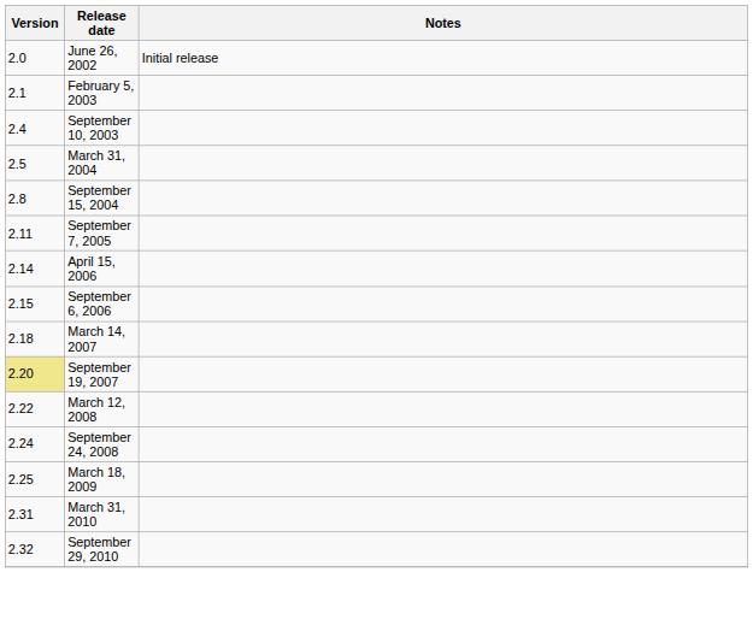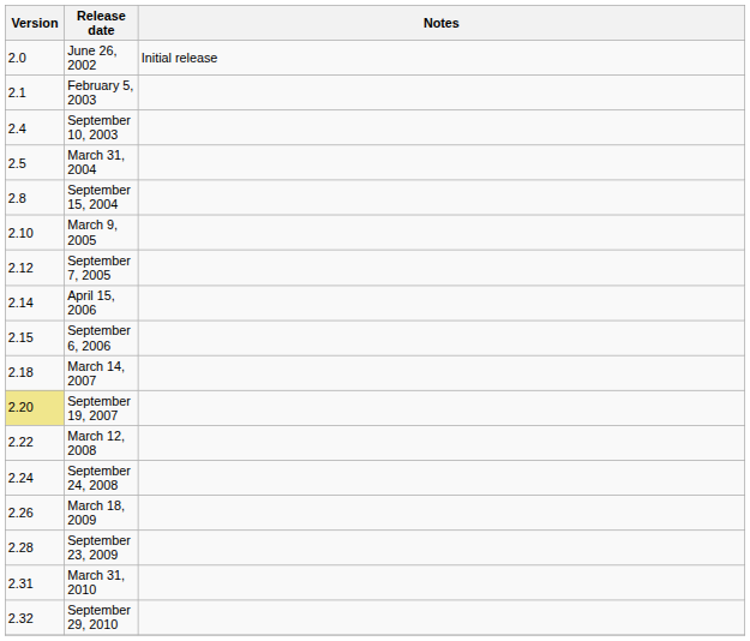 <table class="wikitable" style="font-size:95%;">
 <tr>
 <th style="width:8%">Version</th>
 <th style="width:10%">Release date</th>
 <th style="width:82%;">Notes</th>
 </tr>
 <tr>
 <td>2.0</td>
 <td>June 26, 2002</td>
 <td>Initial release</td>
 </tr>
 <tr>
 <td>2.1</td>
 <td>February 5, 2003</td>
 <td></td>
 </tr>
 <tr>
 <td>2.4</td>
 <td>September 10, 2003</td>
 <td></td>
 </tr>
 <tr>
 <td>2.5</td>
 <td>March 31, 2004</td>
 <td></td>
 </tr>
 <tr>
 <td>2.8</td>
 <td>September 15, 2004</td>
 <td></td>
 </tr>
 <tr>
-<td>2.11</td>
+<td>2.10</td>
+<td>March 9, 2005</td>
+<td></td>
+</tr>
+<tr>
+<td>2.12</td>
 <td>September 7, 2005</td>
 <td></td>
 </tr>
 <tr>
 <td>2.14</td>
 <td>April 15, 2006</td>
 <td></td>
 </tr>
 <tr>
 <td>2.15</td>
 <td>September 6, 2006</td>
 <td></td>
 </tr>
 <tr>
 <td>2.18</td>
 <td>March 14, 2007</td>
 <td></td>
 </tr>
 <tr>
 <td style="background: khaki;">2.20</td>
 <td>September 19, 2007</td>
 <td></td>
 </tr>
 <tr>
 <td>2.22</td>
 <td>March 12, 2008</td>
 <td></td>
 </tr>
 <tr>
 <td>2.24</td>
 <td>September 24, 2008</td>
 <td></td>
 </tr>
 <tr>
-<td>2.25</td>
+<td>2.26</td>
 <td>March 18, 2009</td>
+<td></td>
+</tr>
+<tr>
+<td>2.28</td>
+<td>September 23, 2009</td>
 <td></td>
 </tr>
 <tr>
 <td>2.31</td>
 <td>March 31, 2010</td>
 <td></td>
 </tr>
 <tr>
 <td>2.32</td>
 <td>September 29, 2010</td>
 <td></td>
 </tr>
 <tr>
 </tr>
 </table>
